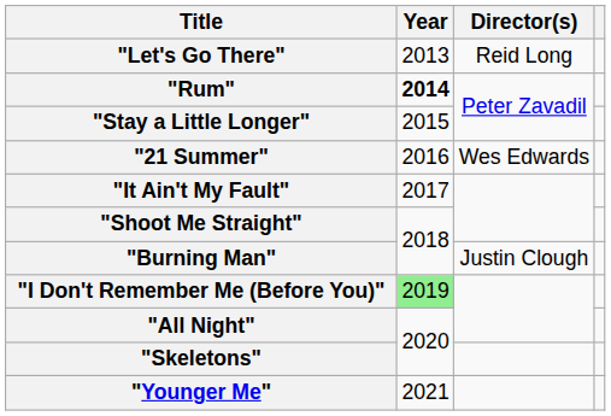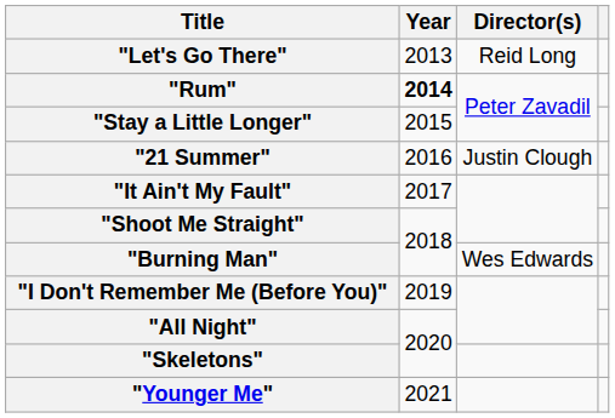 <table class="wikitable plainrowheaders" style="text-align:center;">
 <tr>
 <th scope="col" style="width:18em;">Title</th>
 <th scope="col">Year</th>
 <th scope="col">Director(s)</th>
 <th></th>
 </tr>
 <tr>
 <th scope="row">"Let's Go There"</th>
 <td>2013</td>
 <td>Reid Long</td>
 <td></td>
 </tr>
 <tr>
 <th scope="row">"Rum"</th>
 <td><strong>2014</strong></td>
 <td rowspan="2"><a href='#'>Peter Zavadil</a></td>
 <td></td>
 </tr>
 <tr>
 <th scope="row">"Stay a Little Longer"</th>
 <td>2015</td>
 <td></td>
 </tr>
 <tr>
 <th scope="row">"21 Summer"</th>
 <td>2016</td>
-<td>Wes Edwards</td>
+<td>Justin Clough</td>
 <td></td>
 </tr>
 <tr>
 <th scope="row">"It Ain't My Fault"</th>
 <td>2017</td>
 <td rowspan="2"></td>
 <td></td>
 </tr>
 <tr>
 <th scope="row">"Shoot Me Straight"</th>
 <td rowspan="2">2018</td>
 <td></td>
 </tr>
 <tr>
 <th scope="row">"Burning Man"<br></th>
-<td>Justin Clough</td>
+<td>Wes Edwards</td>
 <td></td>
 </tr>
 <tr>
 <th scope="row">"I Don't Remember Me (Before You)"</th>
-<td style="background: lightgreen;">2019</td>
+<td>2019</td>
 <td rowspan="2"></td>
 <td></td>
 </tr>
 <tr>
 <th scope="row">"All Night"</th>
 <td rowspan="2">2020</td>
 <td></td>
 </tr>
 <tr>
 <th scope = "row">"Skeletons"</th>
 <td></td>
 <td></td>
 </tr>
 <tr>
 <th scope = "row">"<a href='#'>Younger Me</a>"</th>
 <td>2021</td>
 <td></td>
 <td></td>
 </tr>
 </table>
